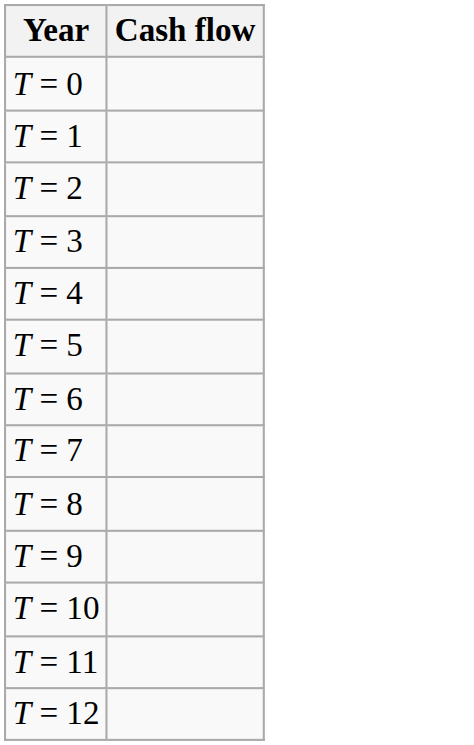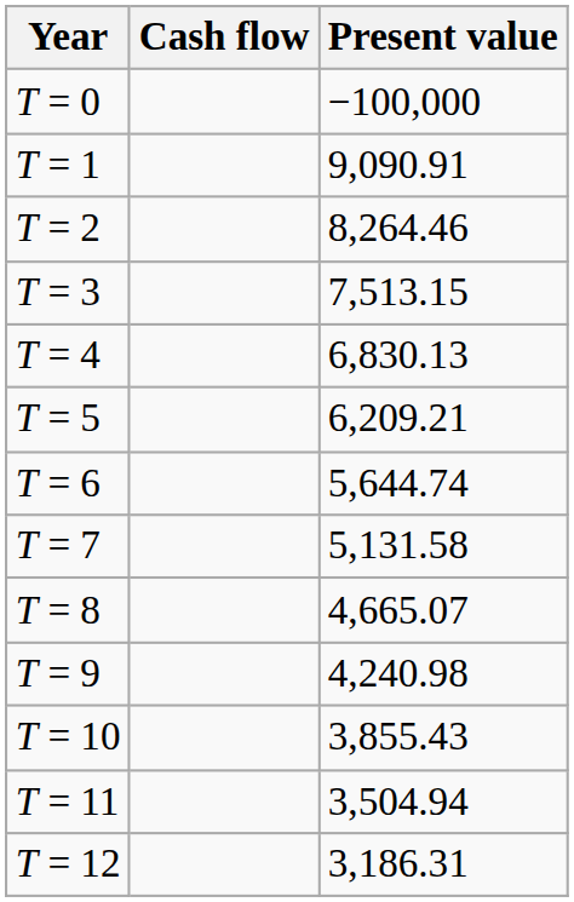 <table class="wikitable" align="center" font-size="120%" border:"2px solid black;">
 <tr>
 <th>Year</th>
 <th>Cash flow</th>
+<th>Present value</th>
 </tr>
 <tr>
 <td><em>T</em> = 0</td>
 <td></td>
+<td>−100,000</td>
 </tr>
 <tr>
 <td><em>T</em> = 1</td>
 <td></td>
+<td>9,090.91</td>
 </tr>
 <tr>
 <td><em>T</em> = 2</td>
 <td></td>
+<td>8,264.46</td>
 </tr>
 <tr>
 <td><em>T</em> = 3</td>
 <td></td>
+<td>7,513.15</td>
 </tr>
 <tr>
 <td><em>T</em> = 4</td>
 <td></td>
+<td>6,830.13</td>
 </tr>
 <tr>
 <td><em>T</em> = 5</td>
 <td></td>
+<td>6,209.21</td>
 </tr>
 <tr>
 <td><em>T</em> = 6</td>
 <td></td>
+<td>5,644.74</td>
 </tr>
 <tr>
 <td><em>T</em> = 7</td>
 <td></td>
+<td>5,131.58</td>
 </tr>
 <tr>
 <td><em>T</em> = 8</td>
 <td></td>
+<td>4,665.07</td>
 </tr>
 <tr>
 <td><em>T</em> = 9</td>
 <td></td>
+<td>4,240.98</td>
 </tr>
 <tr>
 <td><em>T</em> = 10</td>
 <td></td>
+<td>3,855.43</td>
 </tr>
 <tr>
 <td><em>T</em> = 11</td>
 <td></td>
+<td>3,504.94</td>
 </tr>
 <tr>
 <td><em>T</em> = 12</td>
 <td></td>
+<td>3,186.31</td>
 </tr>
 </table>
